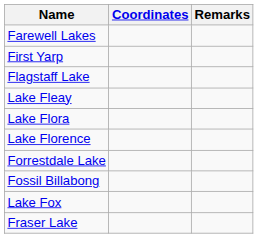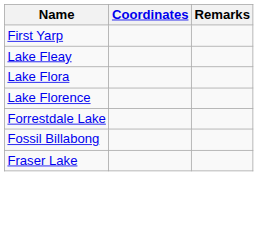 <table class="wikitable">
 <tr>
 <th>Name</th>
 <th><a href='#'>Coordinates</a></th>
 <th>Remarks</th>
 </tr>
 <tr>
-<td><a href='#'>Farewell Lakes</a></td>
-<td></td>
-<td></td>
-</tr>
-<tr>
 <td><a href='#'>First Yarp</a></td>
-<td></td>
-<td></td>
-</tr>
-<tr>
-<td><a href='#'>Flagstaff Lake</a></td>
 <td></td>
 <td></td>
 </tr>
 <tr>
 <td><a href='#'>Lake Fleay</a></td>
 <td></td>
 <td></td>
 </tr>
 <tr>
 <td><a href='#'>Lake Flora</a></td>
 <td></td>
 <td></td>
 </tr>
 <tr>
 <td><a href='#'>Lake Florence</a></td>
 <td></td>
 <td></td>
 </tr>
 <tr>
 <td><a href='#'>Forrestdale Lake</a></td>
 <td></td>
 <td></td>
 </tr>
 <tr>
 <td><a href='#'>Fossil Billabong</a></td>
 <td></td>
 <td></td>
 </tr>
 <tr>
-<td><a href='#'>Lake Fox</a></td>
-<td></td>
-<td></td>
-</tr>
-<tr>
 <td><a href='#'>Fraser Lake</a></td>
 <td></td>
 <td></td>
 </tr>
 </table>
